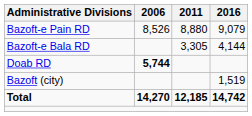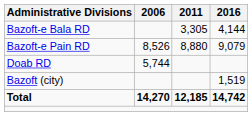 <table class="wikitable">
 <tr>
 <th>Administrative Divisions</th>
 <th>2006</th>
 <th>2011</th>
 <th>2016</th>
 </tr>
 <tr>
+<td><a href='#'>Bazoft-e Bala RD</a></td>
+<td style="text-align: right;"></td>
+<td style="text-align: right;">3,305</td>
+<td style="text-align: right;">4,144</td>
+</tr>
+<tr>
 <td><a href='#'>Bazoft-e Pain RD</a></td>
 <td style="text-align: right;">8,526</td>
 <td style="text-align: right;">8,880</td>
 <td style="text-align: right;">9,079</td>
 </tr>
 <tr>
-<td><a href='#'>Bazoft-e Bala RD</a></td>
-<td style="text-align: right;"></td>
-<td style="text-align: right;">3,305</td>
-<td style="text-align: right;">4,144</td>
-</tr>
-<tr>
 <td><a href='#'>Doab RD</a></td>
-<td style="text-align: right;"><strong>5,744</strong></td>
+<td style="text-align: right;">5,744</td>
 <td style="text-align: right;"></td>
 <td style="text-align: right;"></td>
 </tr>
 <tr>
 <td><a href='#'>Bazoft</a> (city)</td>
 <td style="text-align: right;"></td>
 <td style="text-align: right;"></td>
 <td style="text-align: right;">1,519</td>
 </tr>
 <tr>
 <td><strong>Total</strong></td>
 <td style="text-align: right;"><strong>14,270</strong></td>
 <td style="text-align: right;"><strong>12,185</strong></td>
 <td style="text-align: right;"><strong>14,742</strong></td>
 </tr>
 <tr>
 <td colspan=4></td>
 </tr>
 </table>
